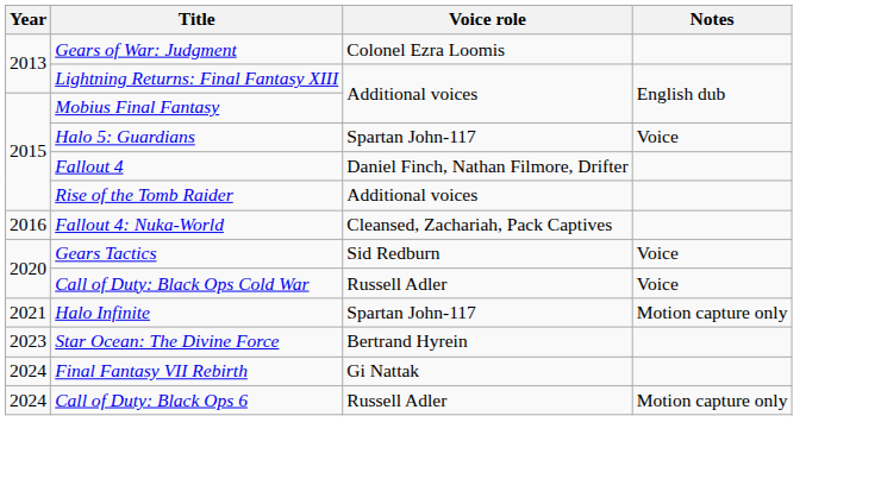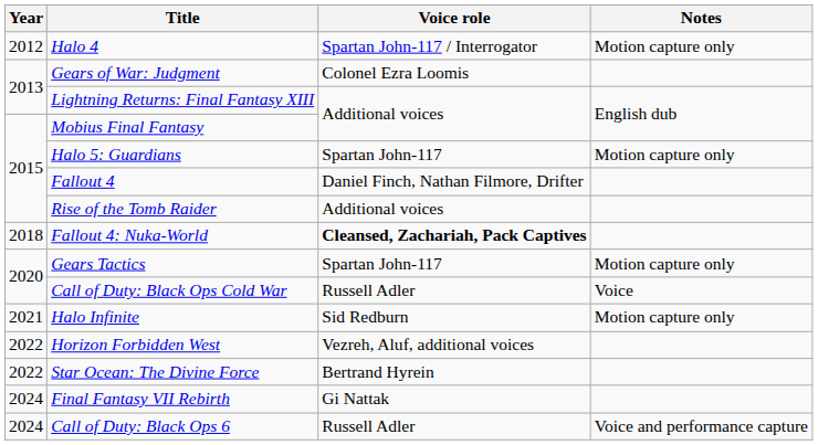 <table class="wikitable sortable">
 <tr>
 <th>Year</th>
 <th>Title</th>
 <th>Voice role</th>
 <th>Notes</th>
+</tr>
+<tr>
+<td>2012</td>
+<td><em><a href='#'>Halo 4</a></em></td>
+<td><a href='#'>Spartan John-117</a> / Interrogator</td>
+<td>Motion capture only</td>
 </tr>
 <tr>
 <td rowspan=2>2013</td>
 <td><em><a href='#'>Gears of War: Judgment</a></em></td>
 <td>Colonel Ezra Loomis</td>
 <td></td>
 </tr>
 <tr>
 <td><em><a href='#'>Lightning Returns: Final Fantasy XIII</a></em></td>
 <td rowspan=2>Additional voices</td>
 <td rowspan=2>English dub</td>
 </tr>
 <tr>
 <td rowspan=4>2015</td>
 <td><em><a href='#'>Mobius Final Fantasy</a></em></td>
 </tr>
 <tr>
 <td><em><a href='#'>Halo 5: Guardians</a></em></td>
 <td>Spartan John-117</td>
-<td>Voice</td>
+<td>Motion capture only</td>
 </tr>
 <tr>
 <td><em><a href='#'>Fallout 4</a></em></td>
 <td>Daniel Finch, Nathan Filmore, Drifter</td>
 <td></td>
 </tr>
 <tr>
 <td><em><a href='#'>Rise of the Tomb Raider</a></em></td>
 <td>Additional voices</td>
 <td></td>
 </tr>
 <tr>
-<td>2016</td>
+<td>2018</td>
 <td><em><a href='#'>Fallout 4: Nuka-World</a></em></td>
-<td>Cleansed, Zachariah, Pack Captives</td>
+<td><strong>Cleansed, Zachariah, Pack Captives</strong></td>
 <td></td>
 </tr>
 <tr>
 <td rowspan=2>2020</td>
 <td><em><a href='#'>Gears Tactics</a></em></td>
-<td>Sid Redburn</td>
-<td>Voice</td>
+<td>Spartan John-117</td>
+<td>Motion capture only</td>
 </tr>
 <tr>
 <td><em><a href='#'>Call of Duty: Black Ops Cold War</a></em></td>
 <td>Russell Adler</td>
 <td>Voice</td>
 </tr>
 <tr>
 <td>2021</td>
 <td><em><a href='#'>Halo Infinite</a></em></td>
-<td>Spartan John-117</td>
+<td>Sid Redburn</td>
 <td>Motion capture only</td>
 </tr>
 <tr>
-<td>2023</td>
+<td>2022</td>
+<td><em><a href='#'>Horizon Forbidden West</a></em></td>
+<td>Vezreh, Aluf, additional voices</td>
+<td></td>
+</tr>
+<tr>
+<td>2022</td>
 <td><em><a href='#'>Star Ocean: The Divine Force</a></em></td>
 <td>Bertrand Hyrein</td>
 <td></td>
 </tr>
 <tr>
 <td>2024</td>
 <td><em><a href='#'>Final Fantasy VII Rebirth</a></em></td>
 <td>Gi Nattak</td>
 <td></td>
 </tr>
 <tr>
 <td>2024</td>
 <td><em><a href='#'>Call of Duty: Black Ops 6</a></em></td>
 <td>Russell Adler</td>
-<td>Motion capture only</td>
+<td>Voice and performance capture</td>
 </tr>
 </table>
